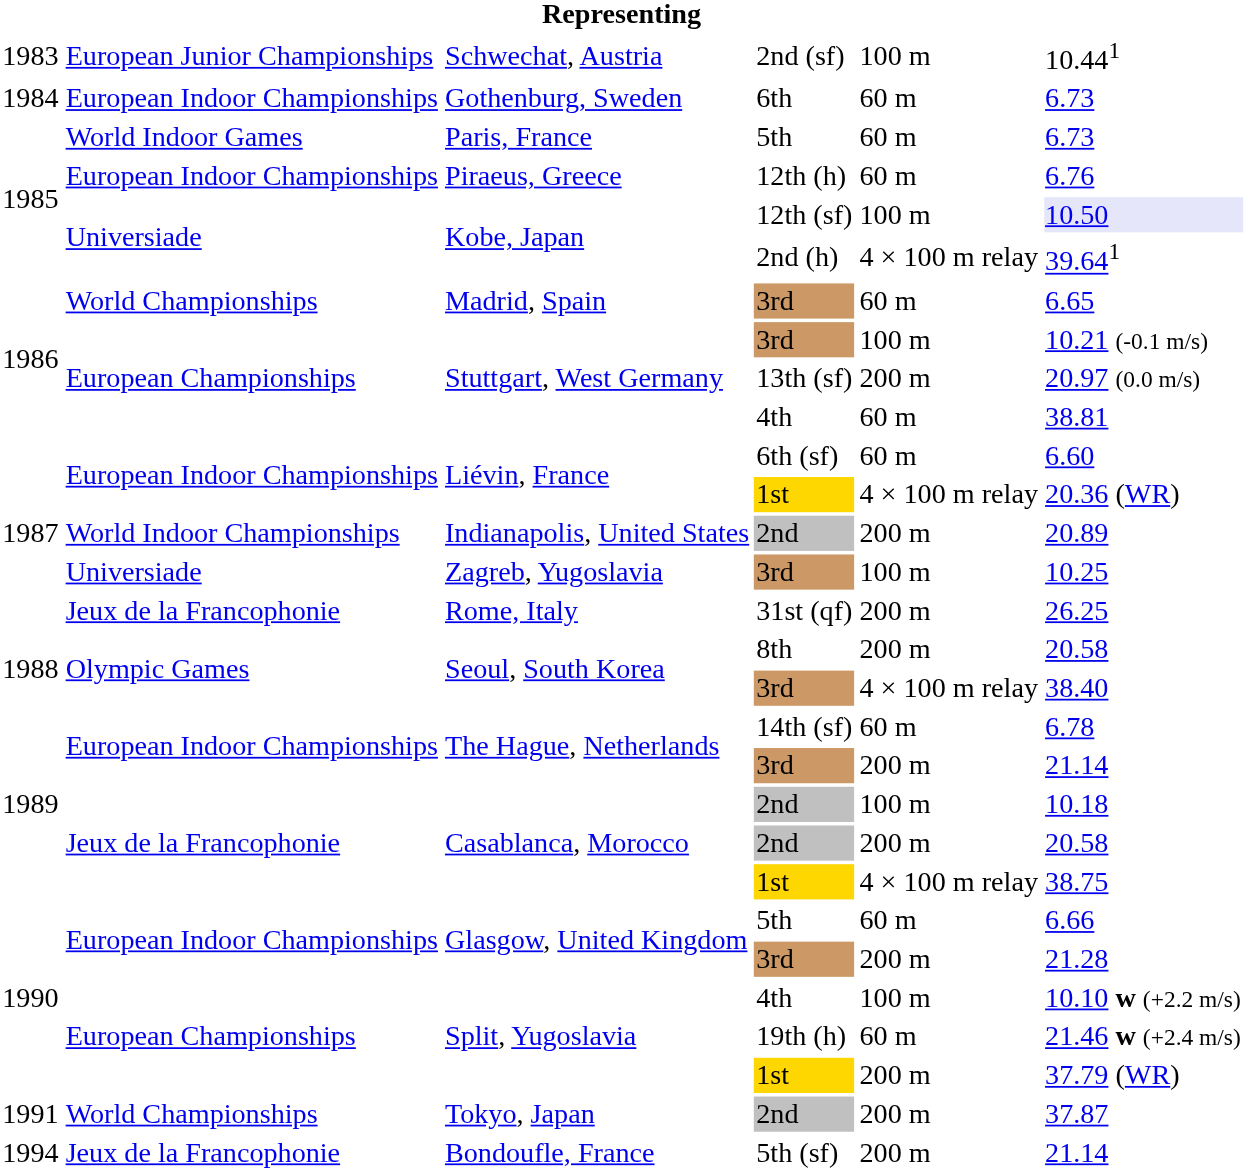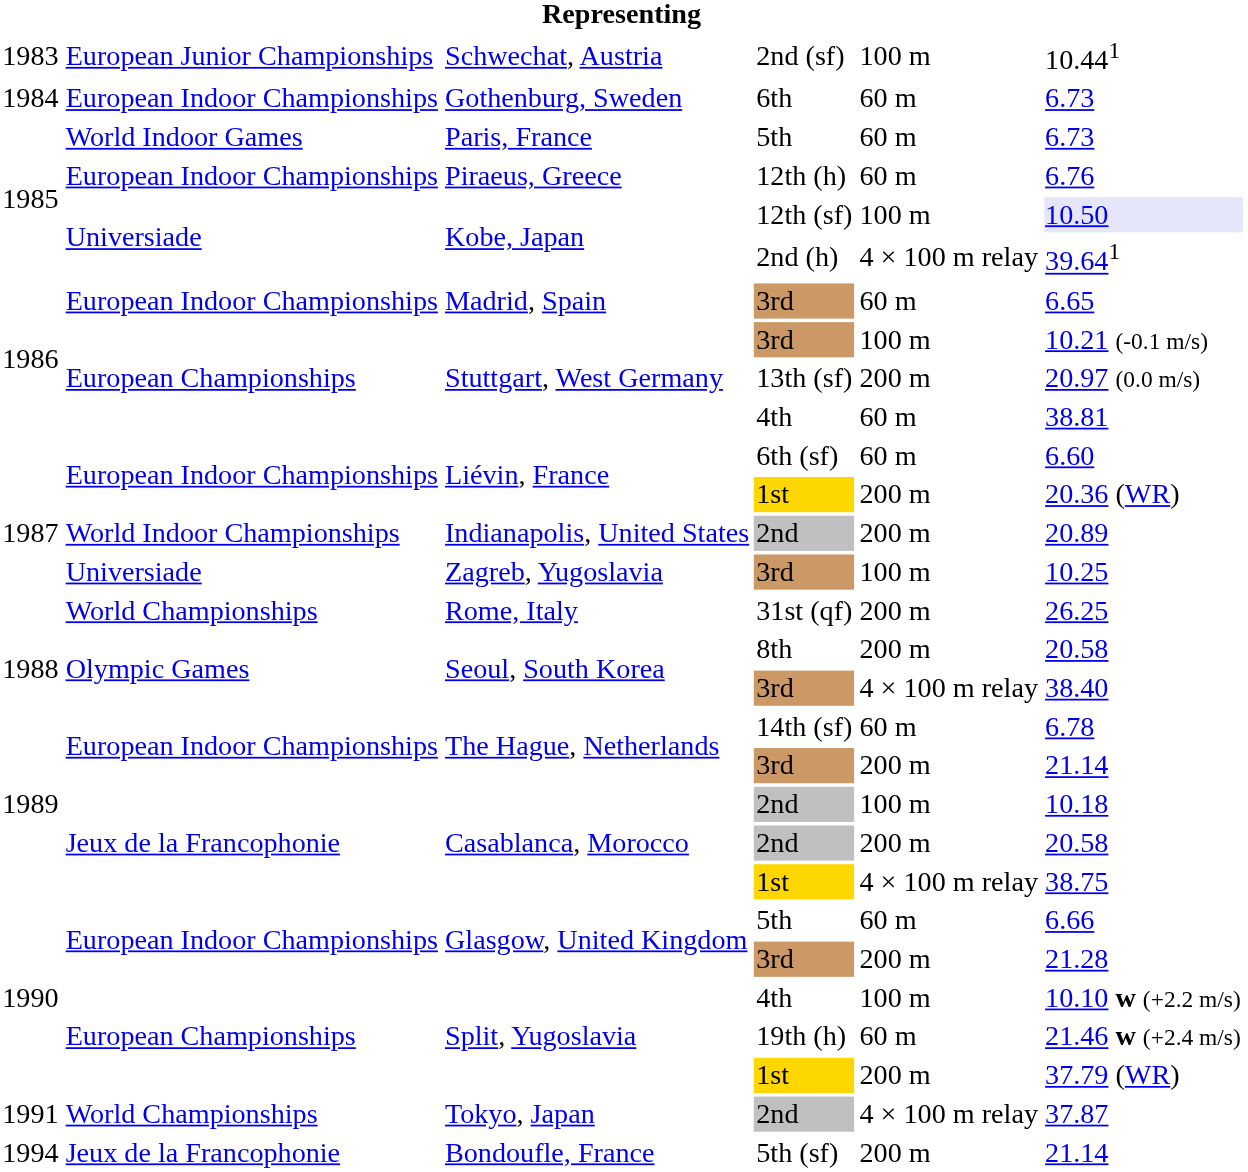 <table>
 <tr>
 <th colspan="6">Representing </th>
 </tr>
 <tr>
 <td>1983</td>
 <td><a href='#'>European Junior Championships</a></td>
 <td><a href='#'>Schwechat</a>, <a href='#'>Austria</a></td>
 <td>2nd (sf)</td>
 <td>100 m</td>
 <td>10.44<sup>1</sup></td>
 </tr>
 <tr>
 <td>1984</td>
 <td><a href='#'>European Indoor Championships</a></td>
 <td><a href='#'>Gothenburg, Sweden</a></td>
 <td>6th</td>
 <td>60 m</td>
 <td><a href='#'>6.73</a></td>
 </tr>
 <tr>
 <td rowspan=4>1985</td>
 <td><a href='#'>World Indoor Games</a></td>
 <td><a href='#'>Paris, France</a></td>
 <td>5th</td>
 <td>60 m</td>
 <td><a href='#'>6.73</a></td>
 </tr>
 <tr>
 <td><a href='#'>European Indoor Championships</a></td>
 <td><a href='#'>Piraeus, Greece</a></td>
 <td>12th (h)</td>
 <td>60 m</td>
 <td><a href='#'>6.76</a></td>
 </tr>
 <tr>
 <td rowspan=2><a href='#'>Universiade</a></td>
 <td rowspan=2><a href='#'>Kobe, Japan</a></td>
 <td>12th (sf)</td>
 <td>100 m</td>
 <td style="background: lavender;"><a href='#'>10.50</a></td>
 </tr>
 <tr>
 <td>2nd (h)</td>
 <td>4 × 100 m relay</td>
 <td><a href='#'>39.64</a><sup>1</sup></td>
 </tr>
 <tr>
 <td rowspan=4>1986</td>
-<td><a href='#'>World Championships</a></td>
+<td><a href='#'>European Indoor Championships</a></td>
 <td><a href='#'>Madrid</a>, <a href='#'>Spain</a></td>
 <td bgcolor="cc9966">3rd</td>
 <td>60 m</td>
 <td><a href='#'>6.65</a></td>
 </tr>
 <tr>
 <td rowspan=3><a href='#'>European Championships</a></td>
 <td rowspan=3><a href='#'>Stuttgart</a>, <a href='#'>West Germany</a></td>
 <td bgcolor="cc9966">3rd</td>
 <td>100 m</td>
 <td><a href='#'>10.21</a> <small>(-0.1 m/s)</small></td>
 </tr>
 <tr>
 <td>13th (sf)</td>
 <td>200 m</td>
 <td><a href='#'>20.97</a> <small>(0.0 m/s)</small></td>
 </tr>
 <tr>
 <td>4th</td>
 <td>60 m</td>
 <td><a href='#'>38.81</a></td>
 </tr>
 <tr>
 <td rowspan=5>1987</td>
 <td rowspan=2><a href='#'>European Indoor Championships</a></td>
 <td rowspan=2><a href='#'>Liévin</a>, <a href='#'>France</a></td>
 <td>6th (sf)</td>
 <td>60 m</td>
 <td><a href='#'>6.60</a></td>
 </tr>
 <tr>
 <td bgcolor="gold">1st</td>
-<td>4 × 100 m relay</td>
+<td>200 m</td>
 <td><a href='#'>20.36</a> (<a href='#'>WR</a>)</td>
 </tr>
 <tr>
 <td><a href='#'>World Indoor Championships</a></td>
 <td><a href='#'>Indianapolis</a>, <a href='#'>United States</a></td>
 <td bgcolor="silver">2nd</td>
 <td>200 m</td>
 <td><a href='#'>20.89</a></td>
 </tr>
 <tr>
 <td><a href='#'>Universiade</a></td>
 <td><a href='#'>Zagreb</a>, <a href='#'>Yugoslavia</a></td>
 <td bgcolor="cc9966">3rd</td>
 <td>100 m</td>
 <td><a href='#'>10.25</a></td>
 </tr>
 <tr>
-<td><a href='#'>Jeux de la Francophonie</a></td>
+<td><a href='#'>World Championships</a></td>
 <td><a href='#'>Rome, Italy</a></td>
 <td>31st (qf)</td>
 <td>200 m</td>
 <td><a href='#'>26.25</a></td>
 </tr>
 <tr>
 <td rowspan=2>1988</td>
 <td rowspan=2><a href='#'>Olympic Games</a></td>
 <td rowspan=2><a href='#'>Seoul</a>, <a href='#'>South Korea</a></td>
 <td>8th</td>
 <td>200 m</td>
 <td><a href='#'>20.58</a></td>
 </tr>
 <tr>
 <td bgcolor="cc9966">3rd</td>
 <td>4 × 100 m relay</td>
 <td><a href='#'>38.40</a></td>
 </tr>
 <tr>
 <td rowspan=5>1989</td>
 <td rowspan=2><a href='#'>European Indoor Championships</a></td>
 <td rowspan=2><a href='#'>The Hague</a>, <a href='#'>Netherlands</a></td>
 <td>14th (sf)</td>
 <td>60 m</td>
 <td><a href='#'>6.78</a></td>
 </tr>
 <tr>
 <td bgcolor="cc9966">3rd</td>
 <td>200 m</td>
 <td><a href='#'>21.14</a></td>
 </tr>
 <tr>
 <td rowspan=3><a href='#'>Jeux de la Francophonie</a></td>
 <td rowspan=3><a href='#'>Casablanca</a>, <a href='#'>Morocco</a></td>
 <td bgcolor="silver">2nd</td>
 <td>100 m</td>
 <td><a href='#'>10.18</a></td>
 </tr>
 <tr>
 <td bgcolor="silver">2nd</td>
 <td>200 m</td>
 <td><a href='#'>20.58</a></td>
 </tr>
 <tr>
 <td bgcolor="gold">1st</td>
 <td>4 × 100 m relay</td>
 <td><a href='#'>38.75</a></td>
 </tr>
 <tr>
 <td rowspan=5>1990</td>
 <td rowspan=2><a href='#'>European Indoor Championships</a></td>
 <td rowspan=2><a href='#'>Glasgow</a>, <a href='#'>United Kingdom</a></td>
 <td>5th</td>
 <td>60 m</td>
 <td><a href='#'>6.66</a></td>
 </tr>
 <tr>
 <td bgcolor="cc9966">3rd</td>
 <td>200 m</td>
 <td><a href='#'>21.28</a></td>
 </tr>
 <tr>
 <td rowspan=3><a href='#'>European Championships</a></td>
 <td rowspan=3><a href='#'>Split</a>, <a href='#'>Yugoslavia</a></td>
 <td>4th</td>
 <td>100 m</td>
 <td><a href='#'>10.10</a> <strong>w</strong> <small>(+2.2 m/s)</small></td>
 </tr>
 <tr>
 <td>19th (h)</td>
 <td>60 m</td>
 <td><a href='#'>21.46</a> <strong>w</strong> <small>(+2.4 m/s)</small></td>
 </tr>
 <tr>
 <td bgcolor=gold>1st</td>
 <td>200 m</td>
 <td><a href='#'>37.79</a> (<a href='#'>WR</a>)</td>
 </tr>
 <tr>
 <td>1991</td>
 <td><a href='#'>World Championships</a></td>
 <td><a href='#'>Tokyo</a>, <a href='#'>Japan</a></td>
 <td bgcolor="silver">2nd</td>
-<td>200 m</td>
+<td>4 × 100 m relay</td>
 <td><a href='#'>37.87</a></td>
 </tr>
 <tr>
 <td>1994</td>
 <td><a href='#'>Jeux de la Francophonie</a></td>
 <td><a href='#'>Bondoufle, France</a></td>
 <td>5th (sf)</td>
 <td>200 m</td>
 <td><a href='#'>21.14</a></td>
 </tr>
 </table>
